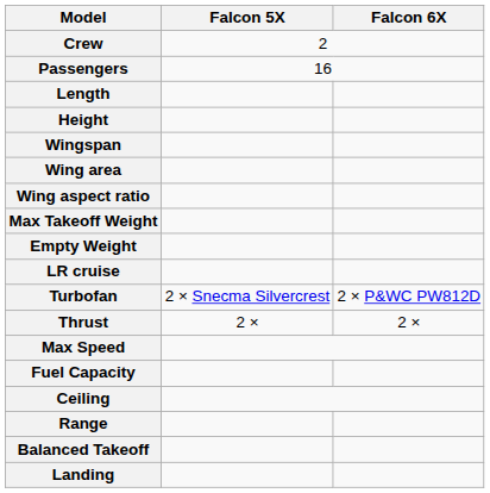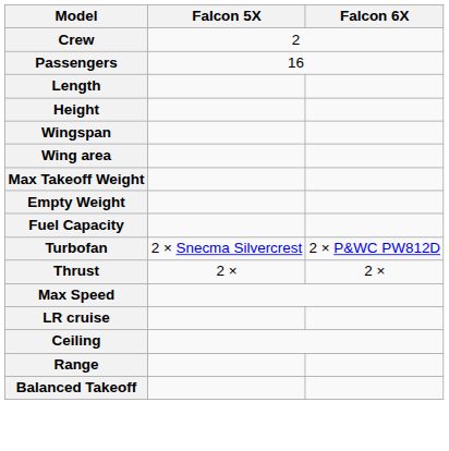 <table class="wikitable" style="text-align:center">
 <tr>
 <th>Model</th>
 <th>Falcon 5X</th>
 <th>Falcon 6X</th>
 </tr>
 <tr>
 <th>Crew</th>
 <td colspan=2>2</td>
 </tr>
 <tr>
 <th>Passengers</th>
 <td colspan=2>16</td>
 </tr>
 <tr>
 <th>Length</th>
 <td></td>
 <td></td>
 </tr>
 <tr>
 <th>Height</th>
 <td></td>
 <td></td>
 </tr>
 <tr>
 <th>Wingspan</th>
 <td></td>
 <td></td>
 </tr>
 <tr>
 <th>Wing area</th>
 <td></td>
 <td></td>
 </tr>
 <tr>
-<th>Wing aspect ratio</th>
-<td></td>
-<td></td>
-</tr>
-<tr>
 <th>Max Takeoff Weight</th>
 <td></td>
 <td></td>
 </tr>
 <tr>
 <th>Empty Weight</th>
 <td></td>
 <td></td>
 </tr>
 <tr>
-<th>LR cruise</th>
+<th>Fuel Capacity</th>
 <td></td>
 <td></td>
 </tr>
 <tr>
 <th>Turbofan</th>
 <td>2 × <a href='#'>Snecma Silvercrest</a></td>
 <td>2 × <a href='#'>P&WC PW812D</a></td>
 </tr>
 <tr>
 <th>Thrust</th>
 <td>2 × </td>
 <td>2 × </td>
 </tr>
 <tr>
 <th>Max Speed</th>
 <td colspan=2></td>
 </tr>
 <tr>
-<th>Fuel Capacity</th>
+<th>LR cruise</th>
 <td></td>
 <td></td>
 </tr>
 <tr>
 <th>Ceiling</th>
 <td colspan=2></td>
 </tr>
 <tr>
 <th>Range</th>
 <td></td>
 <td></td>
 </tr>
 <tr>
 <th>Balanced Takeoff</th>
 <td></td>
 <td></td>
 </tr>
-<tr>
-<th>Landing</th>
-<td></td>
-<td></td>
-</tr>
 </table>
